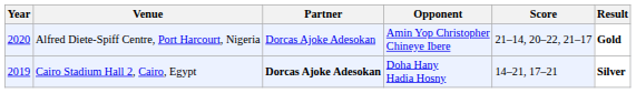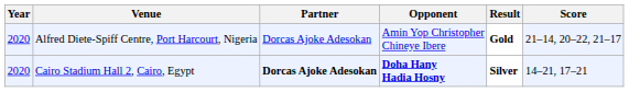 <table class="sortable wikitable" style="font-size: 90%;">
 <tr>
 <th>Year</th>
 <th>Venue</th>
 <th>Partner</th>
 <th>Opponent</th>
+<th>Result</th>
 <th>Score</th>
-<th>Result</th>
 </tr>
 <tr style="background:#ECF2FF">
 <td align="center"><a href='#'>2020</a></td>
 <td align="left">Alfred Diete-Spiff Centre, <a href='#'>Port Harcourt</a>, Nigeria</td>
 <td align="left"> <a href='#'>Dorcas Ajoke Adesokan</a></td>
 <td align="left"> <a href='#'>Amin Yop Christopher</a><br> <a href='#'>Chineye Ibere</a></td>
+<td style="text-align:left; background:white"> <strong>Gold</strong></td>
 <td align="left">21–14, 20–22, 21–17</td>
-<td style="text-align:left; background:white"> <strong>Gold</strong></td>
 </tr>
 <tr style="background:#ECF2FF">
-<td align="center"><a href='#'>2019</a></td>
+<td align="center"><a href='#'>2020</a></td>
 <td align="left"><a href='#'>Cairo Stadium Hall 2</a>, <a href='#'>Cairo</a>, Egypt</td>
 <td align="left"><strong> Dorcas Ajoke Adesokan</strong></td>
-<td align="left"> <a href='#'>Doha Hany</a><br> <a href='#'>Hadia Hosny</a></td>
+<td align="left"><strong> <a href='#'>Doha Hany</a><br> <a href='#'>Hadia Hosny</a></strong></td>
+<td style="text-align:left; background:white"> <strong>Silver</strong></td>
 <td align="left">14–21, 17–21</td>
-<td style="text-align:left; background:white"> <strong>Silver</strong></td>
 </tr>
 </table>
